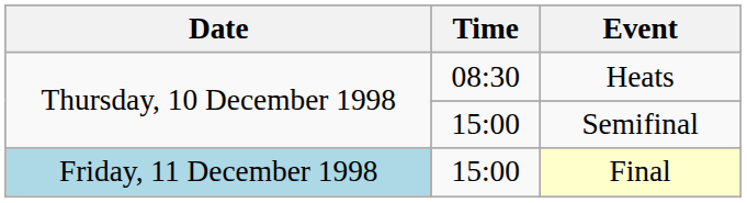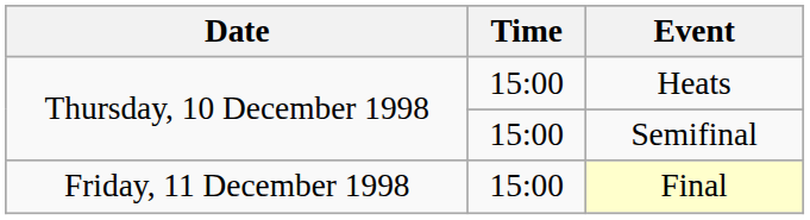 <table class = "wikitable" style="text-align:center;">
 <tr>
 <th width=220>Date</th>
 <th width=50>Time</th>
 <th width=100>Event</th>
 </tr>
 <tr>
 <td rowspan=2>Thursday, 10 December 1998</td>
-<td>08:30</td>
+<td>15:00</td>
 <td>Heats</td>
 </tr>
 <tr>
 <td>15:00</td>
 <td>Semifinal</td>
 </tr>
 <tr>
-<td style="background: lightblue;">Friday, 11 December 1998</td>
+<td>Friday, 11 December 1998</td>
 <td>15:00</td>
 <td bgcolor=ffffcc>Final</td>
 </tr>
 </table>
